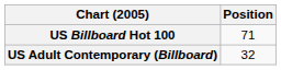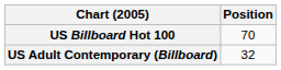 <table class="wikitable sortable plainrowheaders" style="text-align:center">
 <tr>
 <th scope="col">Chart (2005)</th>
 <th scope="col">Position</th>
 </tr>
 <tr>
 <th scope="row">US <em>Billboard</em> Hot 100</th>
-<td>71</td>
+<td>70</td>
 </tr>
 <tr>
 <th scope="row">US Adult Contemporary (<em>Billboard</em>)</th>
 <td>32</td>
 </tr>
 </table>
